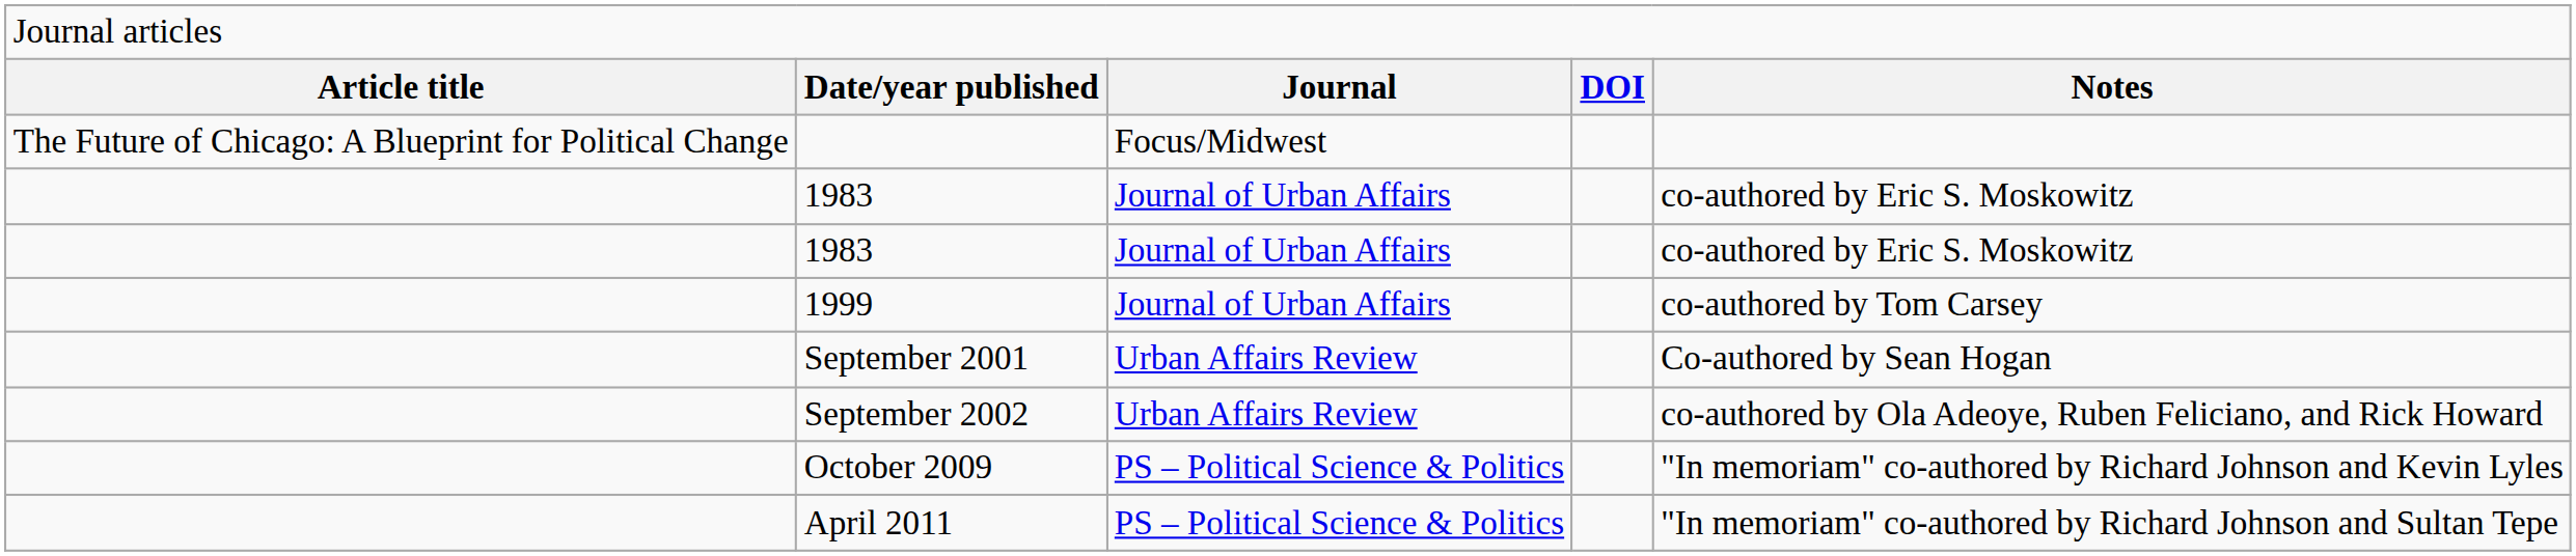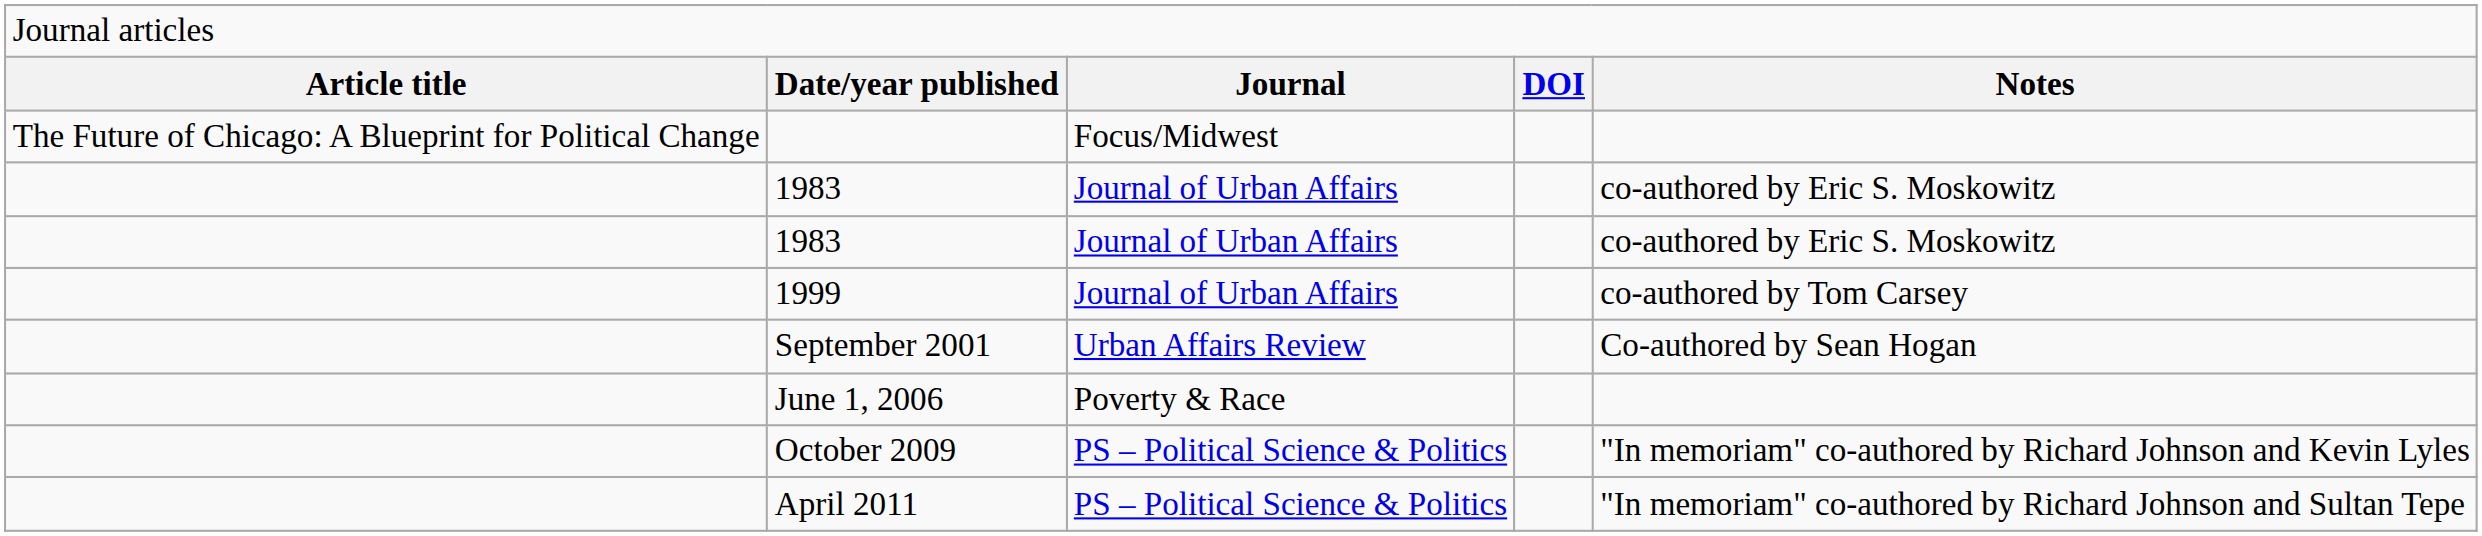 <table class="wikitable mw-collapsible mw-collapsed">
 <tr>
 <td colspan=5>Journal articles</td>
 </tr>
 <tr>
 <th>Article title</th>
 <th>Date/year published</th>
 <th>Journal<br></th>
 <th><a href='#'>DOI</a></th>
 <th>Notes</th>
 </tr>
 <tr>
 <td>The Future of Chicago: A Blueprint for Political Change</td>
 <td></td>
 <td>Focus/Midwest </td>
 <td></td>
 <td></td>
 </tr>
 <tr>
 <td></td>
 <td>1983</td>
 <td><a href='#'>Journal of Urban Affairs</a> </td>
 <td></td>
 <td>co-authored by Eric S. Moskowitz</td>
 </tr>
 <tr>
 <td></td>
 <td>1983</td>
 <td><a href='#'>Journal of Urban Affairs</a> </td>
 <td></td>
 <td>co-authored by Eric S. Moskowitz</td>
 </tr>
 <tr>
 <td></td>
 <td>1999</td>
 <td><a href='#'>Journal of Urban Affairs</a> </td>
 <td></td>
 <td>co-authored by Tom Carsey</td>
 </tr>
 <tr>
 <td></td>
 <td>September 2001</td>
 <td><a href='#'>Urban Affairs Review</a> </td>
 <td></td>
 <td>Co-authored by Sean Hogan</td>
 </tr>
 <tr>
 <td></td>
-<td>September 2002</td>
-<td><a href='#'>Urban Affairs Review</a> </td>
+<td>June 1, 2006</td>
+<td>Poverty & Race </td>
 <td></td>
-<td>co-authored by Ola Adeoye, Ruben Feliciano, and Rick Howard</td>
+<td></td>
 </tr>
 <tr>
 <td></td>
 <td>October 2009</td>
 <td><a href='#'>PS – Political Science & Politics</a> </td>
 <td></td>
 <td>"In memoriam" co-authored by Richard Johnson and Kevin Lyles</td>
 </tr>
 <tr>
 <td></td>
 <td>April 2011</td>
 <td><a href='#'>PS – Political Science & Politics</a> </td>
 <td></td>
 <td>"In memoriam" co-authored by Richard Johnson and Sultan Tepe</td>
 </tr>
 </table>
